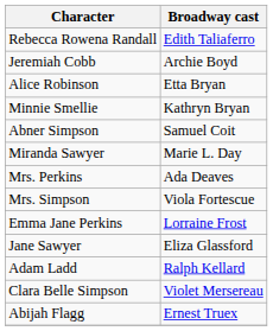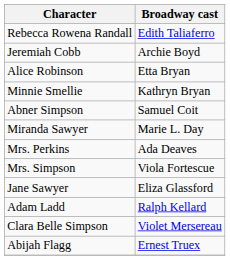 <table class="wikitable">
 <tr>
 <th scope="col">Character</th>
 <th scope="col">Broadway cast</th>
 </tr>
 <tr>
 <td>Rebecca Rowena Randall</td>
 <td><a href='#'>Edith Taliaferro</a></td>
 </tr>
 <tr>
 <td>Jeremiah Cobb</td>
 <td>Archie Boyd</td>
 </tr>
 <tr>
 <td>Alice Robinson</td>
 <td>Etta Bryan</td>
 </tr>
 <tr>
 <td>Minnie Smellie</td>
 <td>Kathryn Bryan</td>
 </tr>
 <tr>
 <td>Abner Simpson</td>
 <td>Samuel Coit</td>
 </tr>
 <tr>
 <td>Miranda Sawyer</td>
 <td>Marie L. Day</td>
 </tr>
 <tr>
 <td>Mrs. Perkins</td>
 <td>Ada Deaves</td>
 </tr>
 <tr>
 <td>Mrs. Simpson</td>
 <td>Viola Fortescue</td>
 </tr>
 <tr>
-<td>Emma Jane Perkins</td>
-<td><a href='#'>Lorraine Frost</a></td>
-</tr>
-<tr>
 <td>Jane Sawyer</td>
 <td>Eliza Glassford</td>
 </tr>
 <tr>
 <td>Adam Ladd</td>
 <td><a href='#'>Ralph Kellard</a></td>
 </tr>
 <tr>
 <td>Clara Belle Simpson</td>
 <td><a href='#'>Violet Mersereau</a></td>
 </tr>
 <tr>
 <td>Abijah Flagg</td>
 <td><a href='#'>Ernest Truex</a></td>
 </tr>
 <tr>
 </tr>
 </table>
